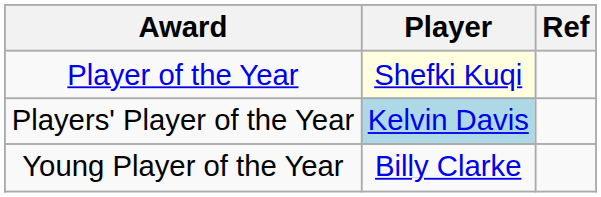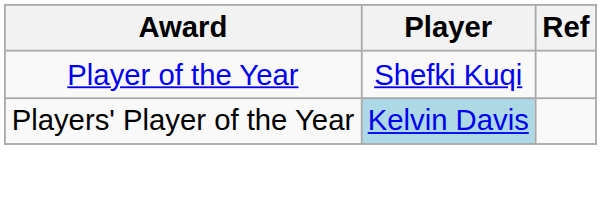 <table class="wikitable" style="text-align:center">
 <tr>
 <th width=0%>Award</th>
 <th width=0%>Player</th>
 <th width=0%>Ref</th>
 </tr>
 <tr>
 <td><a href='#'>Player of the Year</a></td>
-<td style="background: lightyellow;"> <a href='#'>Shefki Kuqi</a></td>
+<td> <a href='#'>Shefki Kuqi</a></td>
 <td></td>
 </tr>
 <tr>
 <td>Players' Player of the Year</td>
 <td style="background: lightblue;"> <a href='#'>Kelvin Davis</a></td>
 <td></td>
 </tr>
-<tr>
-<td>Young Player of the Year</td>
-<td> <a href='#'>Billy Clarke</a></td>
-<td></td>
-</tr>
 </table>
